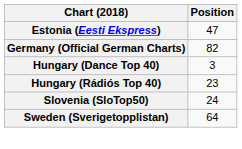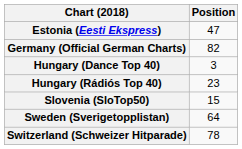 <table class="wikitable sortable plainrowheaders" style="text-align:center">
 <tr>
 <th scope="col">Chart (2018)</th>
 <th scope="col">Position</th>
 </tr>
 <tr>
 <th scope="row">Estonia (<em><a href='#'>Eesti Ekspress</a></em>)</th>
 <td>47</td>
 </tr>
 <tr>
 <th scope="row">Germany (Official German Charts)</th>
 <td>82</td>
 </tr>
 <tr>
 <th scope="row">Hungary (Dance Top 40)</th>
 <td>3</td>
 </tr>
 <tr>
 <th scope="row">Hungary (Rádiós Top 40)</th>
 <td>23</td>
 </tr>
 <tr>
 <th scope="row">Slovenia (SloTop50)</th>
-<td>24</td>
+<td>15</td>
 </tr>
 <tr>
 <th scope="row">Sweden (Sverigetopplistan)</th>
 <td>64</td>
 </tr>
+<tr>
+<th scope="row">Switzerland (Schweizer Hitparade)</th>
+<td>78</td>
+</tr>
 </table>
